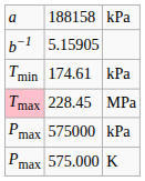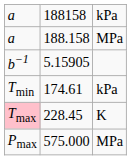 <table class="wikitable" border="1">
 <tr>
 <td><em>a</em></td>
 <td>188158</td>
 <td>kPa</td>
+</tr>
+<tr>
+<td><em>a</em></td>
+<td>188.158</td>
+<td>MPa</td>
 </tr>
 <tr>
 <td><em>b<sup>−1</sup></em></td>
 <td>5.15905</td>
 </tr>
 <tr>
 <td><em>T</em><sub>min</sub></td>
 <td>174.61</td>
 <td>kPa</td>
 </tr>
 <tr>
 <td style="background: pink;"><em>T</em><sub>max</sub></td>
 <td>228.45</td>
-<td>MPa</td>
-</tr>
-<tr>
-<td><em>P</em><sub>max</sub></td>
-<td>575000</td>
-<td>kPa</td>
+<td>K</td>
 </tr>
 <tr>
 <td><em>P</em><sub>max</sub></td>
 <td>575.000</td>
-<td>K</td>
+<td>MPa</td>
 </tr>
 </table>
